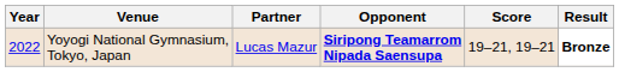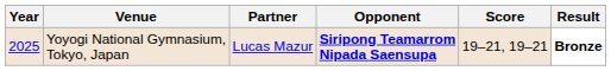 <table class="sortable wikitable" style="font-size: 90%;">
 <tr>
 <th>Year</th>
 <th>Venue</th>
 <th>Partner</th>
 <th>Opponent</th>
 <th>Score</th>
 <th>Result</th>
 </tr>
 <tr style="background:#F3E6D7">
-<td align="center"><a href='#'>2022</a></td>
+<td align="center"><a href='#'>2025</a></td>
 <td align="left">Yoyogi National Gymnasium,<br>Tokyo, Japan</td>
 <td align="left"> <a href='#'>Lucas Mazur</a></td>
 <td align="left"><strong> <a href='#'>Siripong Teamarrom</a><br> <a href='#'>Nipada Saensupa</a></strong></td>
 <td align="left">19–21, 19–21</td>
 <td style="text-align:left; background:white"> <strong>Bronze</strong></td>
 </tr>
 </table>
